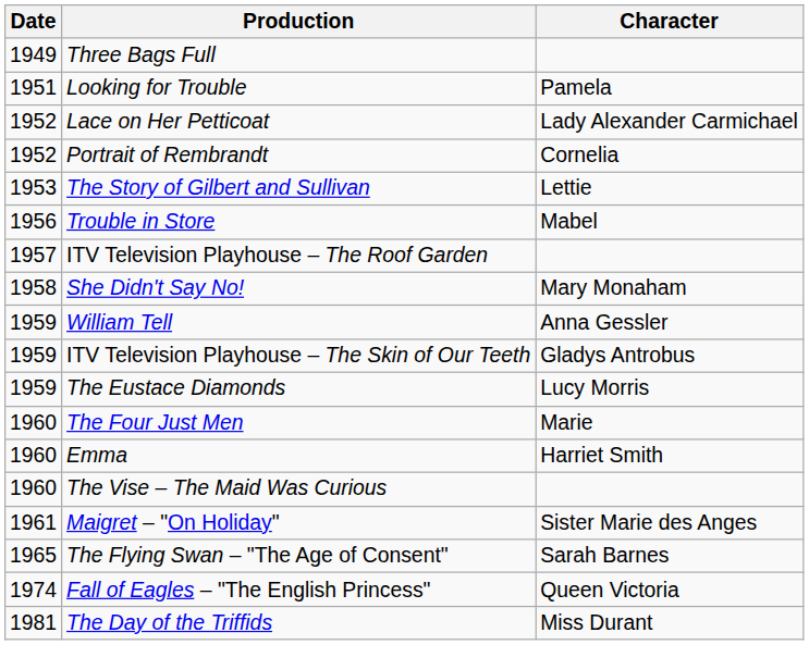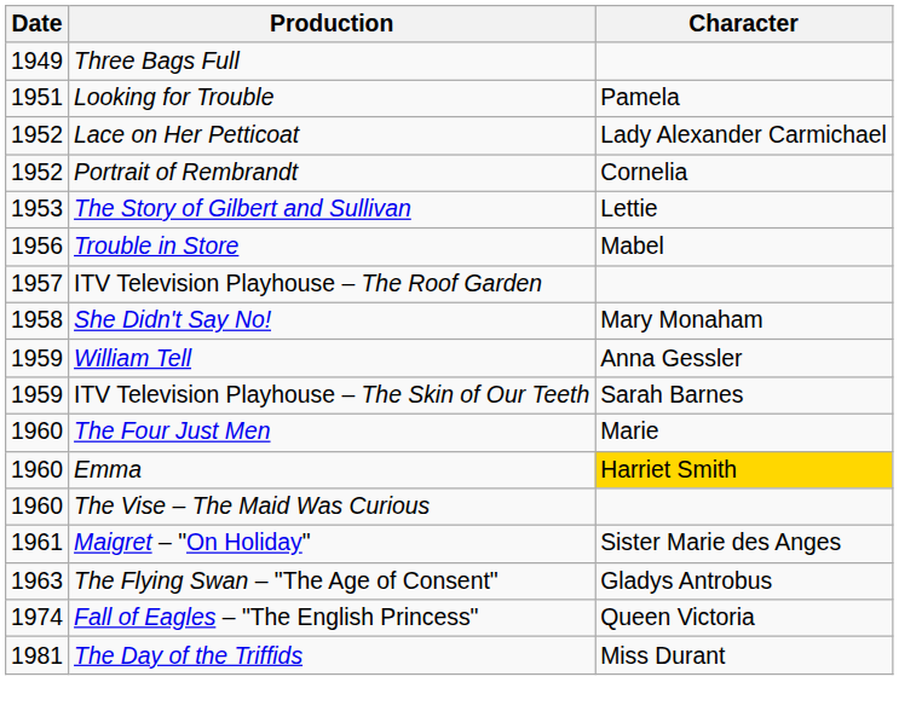 <table class=wikitable style="border-width:1;" |>
 <tr>
 <th>Date</th>
 <th>Production</th>
 <th>Character</th>
 </tr>
 <tr>
 <td>1949</td>
 <td><em>Three Bags Full</em></td>
 </tr>
 <tr>
 <td>1951</td>
 <td><em>Looking for Trouble</em></td>
 <td>Pamela</td>
 </tr>
 <tr>
 <td>1952</td>
 <td><em>Lace on Her Petticoat</em></td>
 <td>Lady Alexander Carmichael</td>
 </tr>
 <tr>
 <td>1952</td>
 <td><em>Portrait of Rembrandt</em></td>
 <td>Cornelia</td>
 </tr>
 <tr>
 <td>1953</td>
 <td><em><a href='#'>The Story of Gilbert and Sullivan</a></em></td>
 <td>Lettie</td>
 </tr>
 <tr>
 <td>1956</td>
 <td><em><a href='#'>Trouble in Store</a></em></td>
 <td>Mabel</td>
 </tr>
 <tr>
 <td>1957</td>
 <td>ITV Television Playhouse – <em>The Roof Garden</em></td>
 <td></td>
 </tr>
 <tr>
 <td>1958</td>
 <td><em><a href='#'>She Didn't Say No!</a></em></td>
 <td>Mary Monaham</td>
 </tr>
 <tr>
 <td>1959</td>
 <td><em><a href='#'>William Tell</a></em></td>
 <td>Anna Gessler</td>
 </tr>
 <tr>
 <td>1959</td>
 <td>ITV Television Playhouse – <em>The Skin of Our Teeth</em></td>
-<td>Gladys Antrobus</td>
-</tr>
-<tr>
-<td>1959</td>
-<td><em>The Eustace Diamonds</em></td>
-<td>Lucy Morris</td>
+<td>Sarah Barnes</td>
 </tr>
 <tr>
 <td>1960</td>
 <td><em><a href='#'>The Four Just Men</a></em></td>
 <td>Marie</td>
 </tr>
 <tr>
 <td>1960</td>
 <td><em>Emma</em></td>
-<td>Harriet Smith</td>
+<td style="background: gold;">Harriet Smith</td>
 </tr>
 <tr>
 <td>1960</td>
 <td><em>The Vise – The Maid Was Curious</em></td>
 <td></td>
 </tr>
 <tr>
 <td>1961</td>
 <td><em><a href='#'>Maigret</a></em> – "<a href='#'>On Holiday</a>"</td>
 <td>Sister Marie des Anges</td>
 </tr>
 <tr>
-<td>1965</td>
+<td>1963</td>
 <td><em>The Flying Swan</em> – "The Age of Consent"</td>
-<td>Sarah Barnes</td>
+<td>Gladys Antrobus</td>
 </tr>
 <tr>
 <td>1974</td>
 <td><em><a href='#'>Fall of Eagles</a></em> – "The English Princess"</td>
 <td>Queen Victoria</td>
 </tr>
 <tr>
 <td>1981</td>
 <td><em><a href='#'>The Day of the Triffids</a></em></td>
 <td>Miss Durant</td>
 </tr>
 </table>
